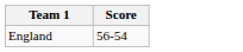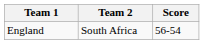 <table class="wikitable" style="font-size: 100%">
 <tr>
 <th width=100>Team 1</th>
+<th width=100>Team 2</th>
 <th width=60>Score</th>
 </tr>
 <tr>
 <td>England</td>
+<td>South Africa</td>
 <td>56-54</td>
 </tr>
 </table>
